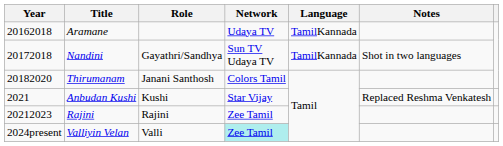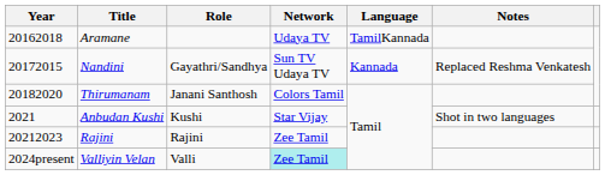 <table class="wikitable sortable">
 <tr>
 <th scope="col">Year</th>
 <th scope="col">Title</th>
 <th scope="col">Role</th>
 <th scope="col">Network</th>
 <th scope="col">Language</th>
 <th scope="col">Notes</th>
 <th scope="col" class="unsortable"></th>
 </tr>
 <tr>
 <td>20162018</td>
 <td><em>Aramane</em></td>
 <td></td>
 <td><a href='#'>Udaya TV</a></td>
 <td><a href='#'>Tamil</a>Kannada</td>
 <td></td>
 <td rowspan="3"></td>
 </tr>
 <tr>
-<td>20172018</td>
+<td>20172015</td>
 <td><em><a href='#'>Nandini</a></em></td>
 <td>Gayathri/Sandhya</td>
 <td><a href='#'>Sun TV</a><br>Udaya TV</td>
-<td><a href='#'>Tamil</a>Kannada</td>
-<td>Shot in two languages</td>
+<td><a href='#'>Kannada</a></td>
+<td>Replaced Reshma Venkatesh</td>
 </tr>
 <tr>
 <td>20182020</td>
 <td><em><a href='#'>Thirumanam</a></em></td>
 <td>Janani Santhosh</td>
 <td><a href='#'>Colors Tamil</a></td>
 <td rowspan="4">Tamil</td>
 </tr>
 <tr>
 <td>2021</td>
 <td><em><a href='#'>Anbudan Kushi</a></em></td>
 <td>Kushi</td>
 <td><a href='#'>Star Vijay</a></td>
-<td>Replaced Reshma Venkatesh</td>
+<td>Shot in two languages</td>
 <td></td>
 </tr>
 <tr>
 <td>20212023</td>
 <td><em><a href='#'>Rajini</a></em></td>
 <td>Rajini</td>
 <td><a href='#'>Zee Tamil</a></td>
 <td></td>
 <td></td>
 </tr>
 <tr>
 <td>2024present</td>
 <td><em><a href='#'>Valliyin Velan</a></em></td>
 <td>Valli</td>
 <td style="background: paleturquoise;"><a href='#'>Zee Tamil</a></td>
 <td></td>
 <td></td>
 </tr>
 </table>
